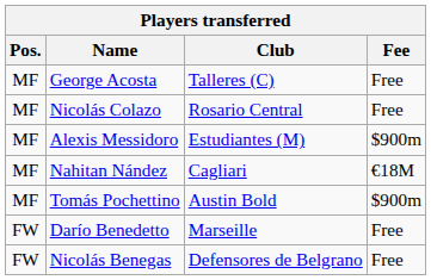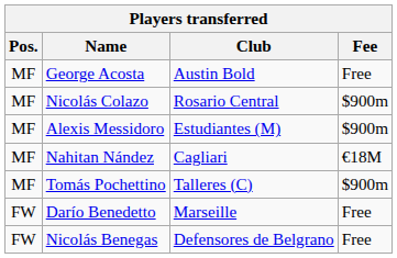 <table class="wikitable" style="font-size:95%;">
 <tr>
 <th colspan="5">Players transferred</th>
 </tr>
 <tr>
 <th>Pos.</th>
 <th>Name</th>
 <th>Club</th>
 <th>Fee</th>
 </tr>
 <tr>
 <td align="center">MF</td>
 <td> <a href='#'>George Acosta</a></td>
-<td> <a href='#'>Talleres (C)</a></td>
+<td> <a href='#'>Austin Bold</a></td>
 <td>Free</td>
 </tr>
 <tr>
 <td align="center">MF</td>
 <td> <a href='#'>Nicolás Colazo</a></td>
 <td> <a href='#'>Rosario Central</a></td>
-<td>Free</td>
+<td>$900m</td>
 </tr>
 <tr>
 <td align="center">MF</td>
 <td> <a href='#'>Alexis Messidoro</a></td>
 <td> <a href='#'>Estudiantes (M)</a></td>
 <td>$900m</td>
 </tr>
 <tr>
 <td align="center">MF</td>
 <td> <a href='#'>Nahitan Nández</a></td>
 <td> <a href='#'>Cagliari</a></td>
 <td>€18M</td>
 </tr>
 <tr>
 <td align="center">MF</td>
 <td> <a href='#'>Tomás Pochettino</a></td>
-<td> <a href='#'>Austin Bold</a></td>
+<td> <a href='#'>Talleres (C)</a></td>
 <td>$900m</td>
 </tr>
 <tr>
 <td align="center">FW</td>
 <td> <a href='#'>Darío Benedetto</a></td>
 <td> <a href='#'>Marseille</a></td>
 <td>Free</td>
 </tr>
 <tr>
 <td align="center">FW</td>
 <td> <a href='#'>Nicolás Benegas</a></td>
 <td> <a href='#'>Defensores de Belgrano</a></td>
 <td>Free</td>
 </tr>
 </table>
